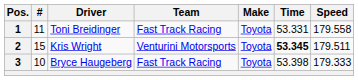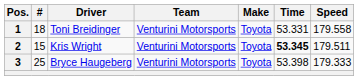 <table class="wikitable" style="font-size:95%">
 <tr>
 <th>Pos.</th>
 <th>#</th>
 <th>Driver</th>
 <th>Team</th>
 <th>Make</th>
 <th>Time</th>
 <th>Speed</th>
 </tr>
 <tr>
 <th>1</th>
-<td>11</td>
+<td>18</td>
 <td><a href='#'>Toni Breidinger</a></td>
-<td><a href='#'>Fast Track Racing</a></td>
+<td><a href='#'>Venturini Motorsports</a></td>
 <td><a href='#'>Toyota</a></td>
 <td>53.331</td>
 <td>179.558</td>
 </tr>
 <tr>
 <th>2</th>
 <td>15</td>
 <td><a href='#'>Kris Wright</a></td>
 <td><a href='#'>Venturini Motorsports</a></td>
 <td><a href='#'>Toyota</a></td>
 <td><strong>53.345</strong></td>
 <td>179.511</td>
 </tr>
 <tr>
 <th>3</th>
-<td>10</td>
+<td>25</td>
 <td><a href='#'>Bryce Haugeberg</a></td>
-<td><a href='#'>Fast Track Racing</a></td>
+<td><a href='#'>Venturini Motorsports</a></td>
 <td><a href='#'>Toyota</a></td>
 <td>53.398</td>
 <td>179.333</td>
 </tr>
 <tr>
 <th colspan="7"></th>
 </tr>
 </table>
